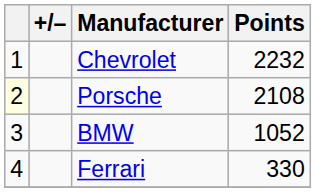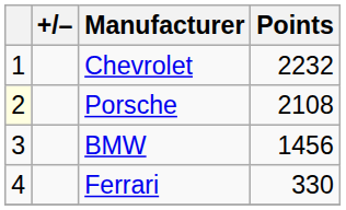 <table class="wikitable" style="font-size: 95%;">
 <tr>
 <th scope="col"></th>
 <th scope="col">+/–</th>
 <th scope="col">Manufacturer</th>
 <th scope="col">Points</th>
 </tr>
 <tr>
 <td align=center>1</td>
 <td align="left"></td>
 <td> <a href='#'>Chevrolet</a></td>
 <td align=right>2232</td>
 </tr>
 <tr>
 <td align=center style="background: lightyellow;">2</td>
 <td align="left"></td>
 <td> <a href='#'>Porsche</a></td>
 <td align=right>2108</td>
 </tr>
 <tr>
 <td align=center>3</td>
 <td align="left"></td>
 <td> <a href='#'>BMW</a></td>
-<td align=right>1052</td>
+<td align=right>1456</td>
 </tr>
 <tr>
 <td align=center>4</td>
 <td align="left"></td>
 <td> <a href='#'>Ferrari</a></td>
 <td align=right>330</td>
 </tr>
 <tr>
 </tr>
 </table>
